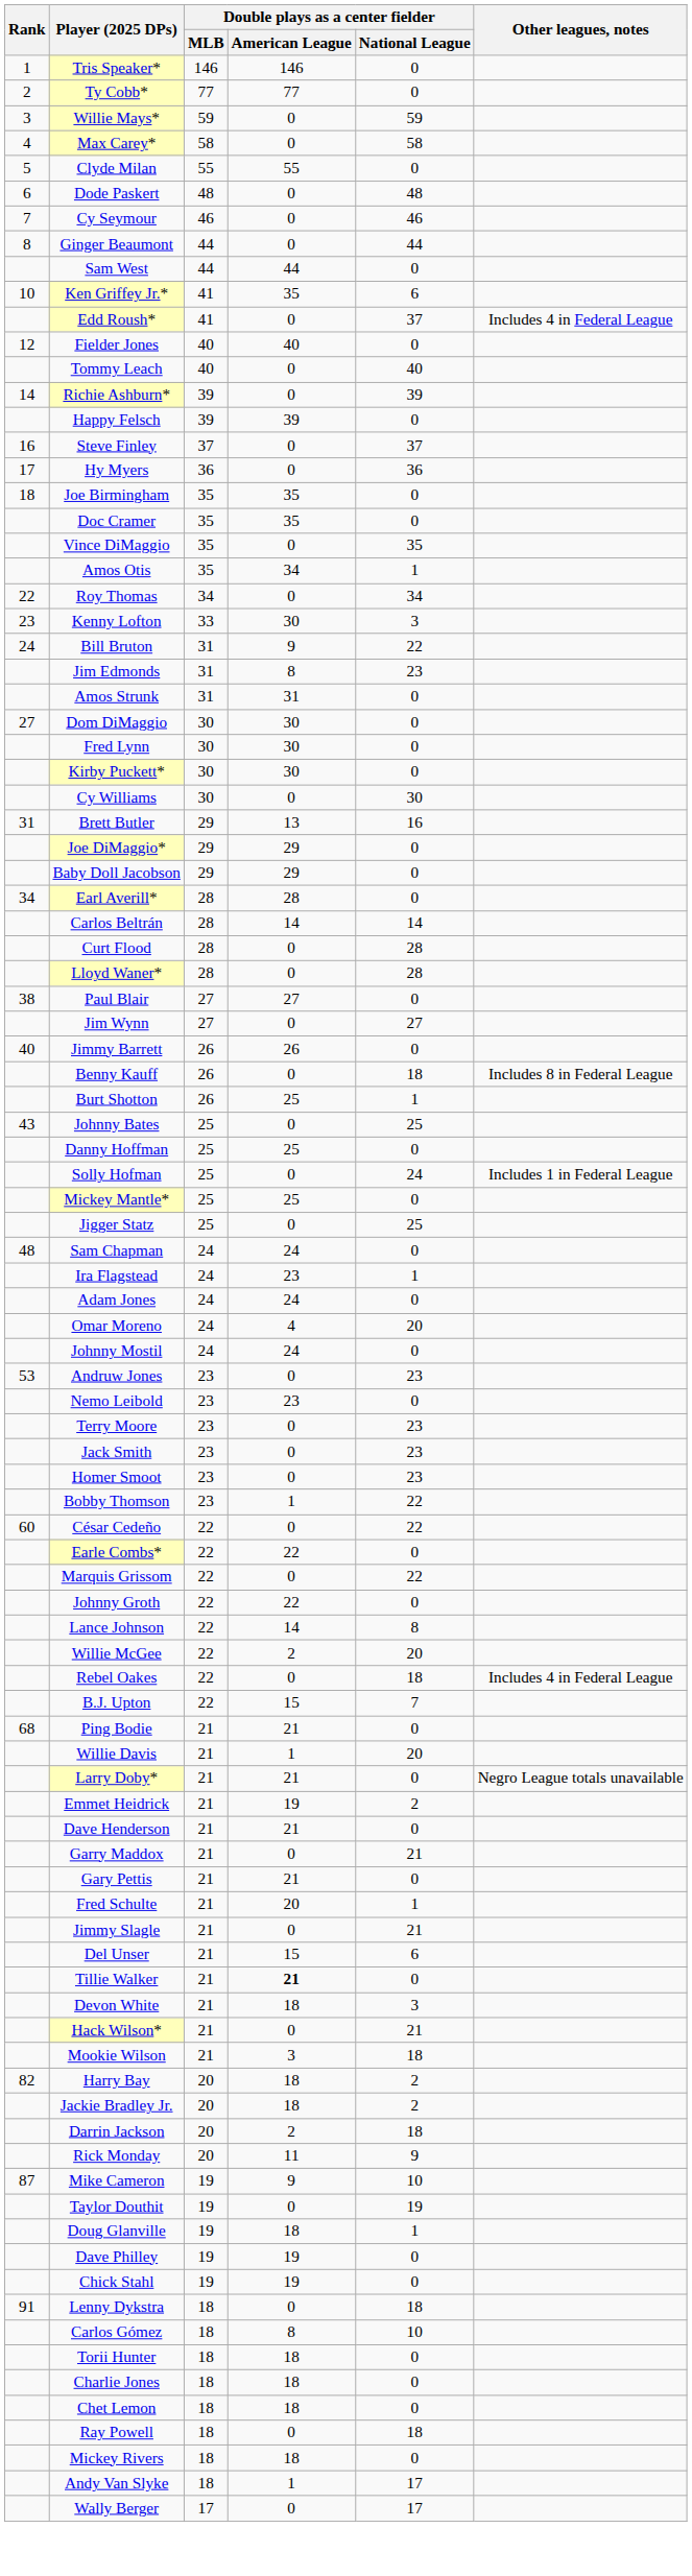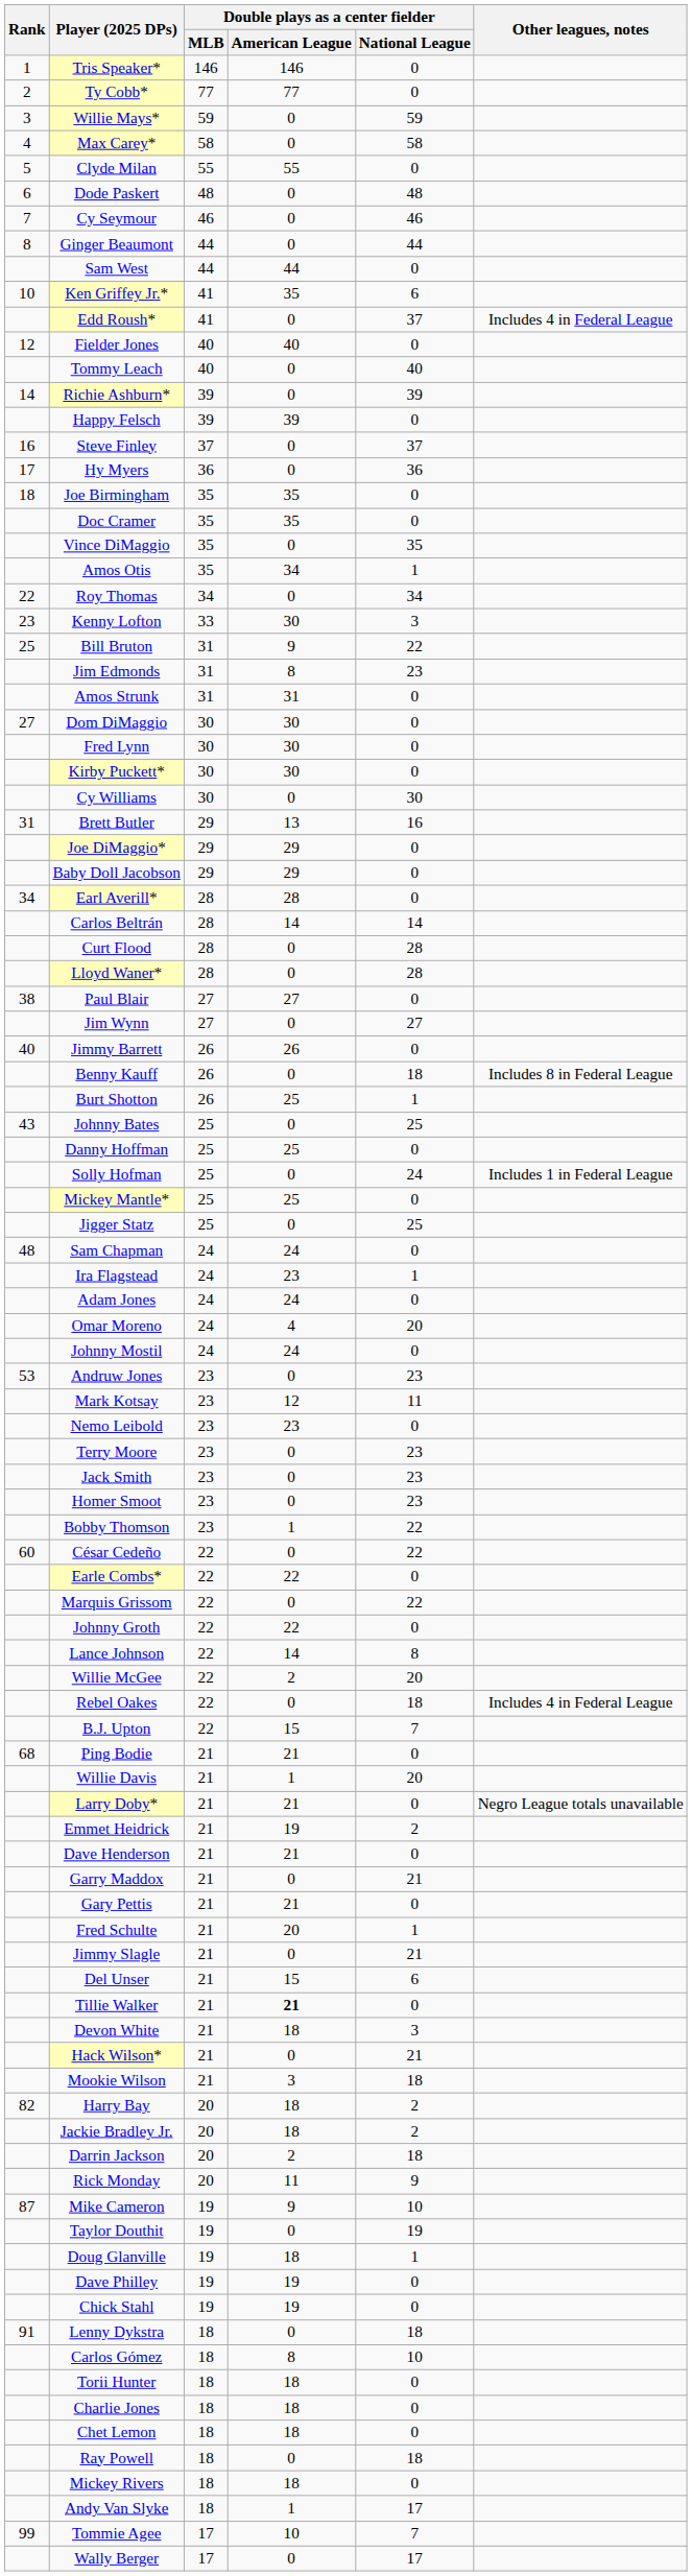 <table class="wikitable sortable" style="text-align:center">
 <tr style="white-space:nowrap;">
 <th rowspan=2>Rank</th>
 <th rowspan=2 scope="col">Player (2025 DPs)</th>
 <th colspan=3>Double plays as a center fielder</th>
 <th rowspan=2>Other leagues, notes</th>
 </tr>
 <tr>
 <th>MLB</th>
 <th>American League</th>
 <th>National League</th>
 </tr>
 <tr>
 <td>1</td>
 <td style="background:#ffffbb;"><a href='#'>Tris Speaker</a>*</td>
 <td>146</td>
 <td>146</td>
 <td>0</td>
 <td></td>
 </tr>
 <tr>
 <td>2</td>
 <td style="background:#ffffbb;"><a href='#'>Ty Cobb</a>*</td>
 <td>77</td>
 <td>77</td>
 <td>0</td>
 <td></td>
 </tr>
 <tr>
 <td>3</td>
 <td style="background:#ffffbb;"><a href='#'>Willie Mays</a>*</td>
 <td>59</td>
 <td>0</td>
 <td>59</td>
 <td></td>
 </tr>
 <tr>
 <td>4</td>
 <td style="background:#ffffbb;"><a href='#'>Max Carey</a>*</td>
 <td>58</td>
 <td>0</td>
 <td>58</td>
 <td></td>
 </tr>
 <tr>
 <td>5</td>
 <td><a href='#'>Clyde Milan</a></td>
 <td>55</td>
 <td>55</td>
 <td>0</td>
 <td></td>
 </tr>
 <tr>
 <td>6</td>
 <td><a href='#'>Dode Paskert</a></td>
 <td>48</td>
 <td>0</td>
 <td>48</td>
 <td></td>
 </tr>
 <tr>
 <td>7</td>
 <td><a href='#'>Cy Seymour</a> </td>
 <td>46</td>
 <td>0</td>
 <td>46</td>
 <td></td>
 </tr>
 <tr>
 <td>8</td>
 <td><a href='#'>Ginger Beaumont</a> </td>
 <td>44</td>
 <td>0</td>
 <td>44</td>
 <td></td>
 </tr>
 <tr>
 <td></td>
 <td><a href='#'>Sam West</a></td>
 <td>44</td>
 <td>44</td>
 <td>0</td>
 <td></td>
 </tr>
 <tr>
 <td>10</td>
 <td style="background:#ffffbb;"><a href='#'>Ken Griffey Jr.</a>*</td>
 <td>41</td>
 <td>35</td>
 <td>6</td>
 <td></td>
 </tr>
 <tr>
 <td></td>
 <td style="background:#ffffbb;"><a href='#'>Edd Roush</a>*</td>
 <td>41</td>
 <td>0</td>
 <td>37</td>
 <td>Includes 4 in <a href='#'>Federal League</a></td>
 </tr>
 <tr>
 <td>12</td>
 <td><a href='#'>Fielder Jones</a> </td>
 <td>40</td>
 <td>40</td>
 <td>0</td>
 <td></td>
 </tr>
 <tr>
 <td></td>
 <td><a href='#'>Tommy Leach</a> </td>
 <td>40</td>
 <td>0</td>
 <td>40</td>
 <td></td>
 </tr>
 <tr>
 <td>14</td>
 <td style="background:#ffffbb;"><a href='#'>Richie Ashburn</a>*</td>
 <td>39</td>
 <td>0</td>
 <td>39</td>
 <td></td>
 </tr>
 <tr>
 <td></td>
 <td><a href='#'>Happy Felsch</a></td>
 <td>39</td>
 <td>39</td>
 <td>0</td>
 <td></td>
 </tr>
 <tr>
 <td>16</td>
 <td><a href='#'>Steve Finley</a></td>
 <td>37</td>
 <td>0</td>
 <td>37</td>
 <td></td>
 </tr>
 <tr>
 <td>17</td>
 <td><a href='#'>Hy Myers</a></td>
 <td>36</td>
 <td>0</td>
 <td>36</td>
 <td></td>
 </tr>
 <tr>
 <td>18</td>
 <td><a href='#'>Joe Birmingham</a></td>
 <td>35</td>
 <td>35</td>
 <td>0</td>
 <td></td>
 </tr>
 <tr>
 <td></td>
 <td><a href='#'>Doc Cramer</a></td>
 <td>35</td>
 <td>35</td>
 <td>0</td>
 <td></td>
 </tr>
 <tr>
 <td></td>
 <td><a href='#'>Vince DiMaggio</a></td>
 <td>35</td>
 <td>0</td>
 <td>35</td>
 <td></td>
 </tr>
 <tr>
 <td></td>
 <td><a href='#'>Amos Otis</a></td>
 <td>35</td>
 <td>34</td>
 <td>1</td>
 <td></td>
 </tr>
 <tr>
 <td>22</td>
 <td><a href='#'>Roy Thomas</a> </td>
 <td>34</td>
 <td>0</td>
 <td>34</td>
 <td></td>
 </tr>
 <tr>
 <td>23</td>
 <td><a href='#'>Kenny Lofton</a></td>
 <td>33</td>
 <td>30</td>
 <td>3</td>
 <td></td>
 </tr>
 <tr>
-<td>24</td>
+<td>25</td>
 <td><a href='#'>Bill Bruton</a></td>
 <td>31</td>
 <td>9</td>
 <td>22</td>
 <td></td>
 </tr>
 <tr>
 <td></td>
 <td><a href='#'>Jim Edmonds</a></td>
 <td>31</td>
 <td>8</td>
 <td>23</td>
 <td></td>
 </tr>
 <tr>
 <td></td>
 <td><a href='#'>Amos Strunk</a></td>
 <td>31</td>
 <td>31</td>
 <td>0</td>
 <td></td>
 </tr>
 <tr>
 <td>27</td>
 <td><a href='#'>Dom DiMaggio</a></td>
 <td>30</td>
 <td>30</td>
 <td>0</td>
 <td></td>
 </tr>
 <tr>
 <td></td>
 <td><a href='#'>Fred Lynn</a></td>
 <td>30</td>
 <td>30</td>
 <td>0</td>
 <td></td>
 </tr>
 <tr>
 <td></td>
 <td style="background:#ffffbb;"><a href='#'>Kirby Puckett</a>*</td>
 <td>30</td>
 <td>30</td>
 <td>0</td>
 <td></td>
 </tr>
 <tr>
 <td></td>
 <td><a href='#'>Cy Williams</a></td>
 <td>30</td>
 <td>0</td>
 <td>30</td>
 <td></td>
 </tr>
 <tr>
 <td>31</td>
 <td><a href='#'>Brett Butler</a></td>
 <td>29</td>
 <td>13</td>
 <td>16</td>
 <td></td>
 </tr>
 <tr>
 <td></td>
 <td style="background:#ffffbb;"><a href='#'>Joe DiMaggio</a>*</td>
 <td>29</td>
 <td>29</td>
 <td>0</td>
 <td></td>
 </tr>
 <tr>
 <td></td>
 <td><a href='#'>Baby Doll Jacobson</a></td>
 <td>29</td>
 <td>29</td>
 <td>0</td>
 <td></td>
 </tr>
 <tr>
 <td>34</td>
 <td style="background:#ffffbb;"><a href='#'>Earl Averill</a>*</td>
 <td>28</td>
 <td>28</td>
 <td>0</td>
 <td></td>
 </tr>
 <tr>
 <td></td>
 <td><a href='#'>Carlos Beltrán</a></td>
 <td>28</td>
 <td>14</td>
 <td>14</td>
 <td></td>
 </tr>
 <tr>
 <td></td>
 <td><a href='#'>Curt Flood</a></td>
 <td>28</td>
 <td>0</td>
 <td>28</td>
 <td></td>
 </tr>
 <tr>
 <td></td>
 <td style="background:#ffffbb;"><a href='#'>Lloyd Waner</a>*</td>
 <td>28</td>
 <td>0</td>
 <td>28</td>
 <td></td>
 </tr>
 <tr>
 <td>38</td>
 <td><a href='#'>Paul Blair</a></td>
 <td>27</td>
 <td>27</td>
 <td>0</td>
 <td></td>
 </tr>
 <tr>
 <td></td>
 <td><a href='#'>Jim Wynn</a></td>
 <td>27</td>
 <td>0</td>
 <td>27</td>
 <td></td>
 </tr>
 <tr>
 <td>40</td>
 <td><a href='#'>Jimmy Barrett</a> </td>
 <td>26</td>
 <td>26</td>
 <td>0</td>
 <td></td>
 </tr>
 <tr>
 <td></td>
 <td><a href='#'>Benny Kauff</a></td>
 <td>26</td>
 <td>0</td>
 <td>18</td>
 <td>Includes 8 in Federal League</td>
 </tr>
 <tr>
 <td></td>
 <td><a href='#'>Burt Shotton</a></td>
 <td>26</td>
 <td>25</td>
 <td>1</td>
 <td></td>
 </tr>
 <tr>
 <td>43</td>
 <td><a href='#'>Johnny Bates</a></td>
 <td>25</td>
 <td>0</td>
 <td>25</td>
 <td></td>
 </tr>
 <tr>
 <td></td>
 <td><a href='#'>Danny Hoffman</a></td>
 <td>25</td>
 <td>25</td>
 <td>0</td>
 <td></td>
 </tr>
 <tr>
 <td></td>
 <td><a href='#'>Solly Hofman</a></td>
 <td>25</td>
 <td>0</td>
 <td>24</td>
 <td>Includes 1 in Federal League</td>
 </tr>
 <tr>
 <td></td>
 <td style="background:#ffffbb;"><a href='#'>Mickey Mantle</a>*</td>
 <td>25</td>
 <td>25</td>
 <td>0</td>
 <td></td>
 </tr>
 <tr>
 <td></td>
 <td><a href='#'>Jigger Statz</a></td>
 <td>25</td>
 <td>0</td>
 <td>25</td>
 <td></td>
 </tr>
 <tr>
 <td>48</td>
 <td><a href='#'>Sam Chapman</a></td>
 <td>24</td>
 <td>24</td>
 <td>0</td>
 <td></td>
 </tr>
 <tr>
 <td></td>
 <td><a href='#'>Ira Flagstead</a></td>
 <td>24</td>
 <td>23</td>
 <td>1</td>
 <td></td>
 </tr>
 <tr>
 <td></td>
 <td><a href='#'>Adam Jones</a></td>
 <td>24</td>
 <td>24</td>
 <td>0</td>
 <td></td>
 </tr>
 <tr>
 <td></td>
 <td><a href='#'>Omar Moreno</a></td>
 <td>24</td>
 <td>4</td>
 <td>20</td>
 <td></td>
 </tr>
 <tr>
 <td></td>
 <td><a href='#'>Johnny Mostil</a></td>
 <td>24</td>
 <td>24</td>
 <td>0</td>
 <td></td>
 </tr>
 <tr>
 <td>53</td>
 <td><a href='#'>Andruw Jones</a></td>
 <td>23</td>
 <td>0</td>
 <td>23</td>
+<td></td>
+</tr>
+<tr>
+<td></td>
+<td><a href='#'>Mark Kotsay</a></td>
+<td>23</td>
+<td>12</td>
+<td>11</td>
 <td></td>
 </tr>
 <tr>
 <td></td>
 <td><a href='#'>Nemo Leibold</a></td>
 <td>23</td>
 <td>23</td>
 <td>0</td>
 <td></td>
 </tr>
 <tr>
 <td></td>
 <td><a href='#'>Terry Moore</a></td>
 <td>23</td>
 <td>0</td>
 <td>23</td>
 <td></td>
 </tr>
 <tr>
 <td></td>
 <td><a href='#'>Jack Smith</a></td>
 <td>23</td>
 <td>0</td>
 <td>23</td>
 <td></td>
 </tr>
 <tr>
 <td></td>
 <td><a href='#'>Homer Smoot</a></td>
 <td>23</td>
 <td>0</td>
 <td>23</td>
 <td></td>
 </tr>
 <tr>
 <td></td>
 <td><a href='#'>Bobby Thomson</a></td>
 <td>23</td>
 <td>1</td>
 <td>22</td>
 <td></td>
 </tr>
 <tr>
 <td>60</td>
 <td><a href='#'>César Cedeño</a></td>
 <td>22</td>
 <td>0</td>
 <td>22</td>
 <td></td>
 </tr>
 <tr>
 <td></td>
 <td style="background:#ffffbb;"><a href='#'>Earle Combs</a>*</td>
 <td>22</td>
 <td>22</td>
 <td>0</td>
 <td></td>
 </tr>
 <tr>
 <td></td>
 <td><a href='#'>Marquis Grissom</a></td>
 <td>22</td>
 <td>0</td>
 <td>22</td>
 <td></td>
 </tr>
 <tr>
 <td></td>
 <td><a href='#'>Johnny Groth</a></td>
 <td>22</td>
 <td>22</td>
 <td>0</td>
 <td></td>
 </tr>
 <tr>
 <td></td>
 <td><a href='#'>Lance Johnson</a></td>
 <td>22</td>
 <td>14</td>
 <td>8</td>
 <td></td>
 </tr>
 <tr>
 <td></td>
 <td><a href='#'>Willie McGee</a></td>
 <td>22</td>
 <td>2</td>
 <td>20</td>
 <td></td>
 </tr>
 <tr>
 <td></td>
 <td><a href='#'>Rebel Oakes</a></td>
 <td>22</td>
 <td>0</td>
 <td>18</td>
 <td>Includes 4 in Federal League</td>
 </tr>
 <tr>
 <td></td>
 <td><a href='#'>B.J. Upton</a></td>
 <td>22</td>
 <td>15</td>
 <td>7</td>
 <td></td>
 </tr>
 <tr>
 <td>68</td>
 <td><a href='#'>Ping Bodie</a></td>
 <td>21</td>
 <td>21</td>
 <td>0</td>
 <td></td>
 </tr>
 <tr>
 <td></td>
 <td><a href='#'>Willie Davis</a></td>
 <td>21</td>
 <td>1</td>
 <td>20</td>
 <td></td>
 </tr>
 <tr>
 <td></td>
 <td style="background:#ffffbb;"><a href='#'>Larry Doby</a>*</td>
 <td>21</td>
 <td>21</td>
 <td>0</td>
 <td>Negro League totals unavailable</td>
 </tr>
 <tr>
 <td></td>
 <td><a href='#'>Emmet Heidrick</a> </td>
 <td>21</td>
 <td>19</td>
 <td>2</td>
 <td></td>
 </tr>
 <tr>
 <td></td>
 <td><a href='#'>Dave Henderson</a></td>
 <td>21</td>
 <td>21</td>
 <td>0</td>
 <td></td>
 </tr>
 <tr>
 <td></td>
 <td><a href='#'>Garry Maddox</a></td>
 <td>21</td>
 <td>0</td>
 <td>21</td>
 <td></td>
 </tr>
 <tr>
 <td></td>
 <td><a href='#'>Gary Pettis</a></td>
 <td>21</td>
 <td>21</td>
 <td>0</td>
 <td></td>
 </tr>
 <tr>
 <td></td>
 <td><a href='#'>Fred Schulte</a></td>
 <td>21</td>
 <td>20</td>
 <td>1</td>
 <td></td>
 </tr>
 <tr>
 <td></td>
 <td><a href='#'>Jimmy Slagle</a></td>
 <td>21</td>
 <td>0</td>
 <td>21</td>
 <td></td>
 </tr>
 <tr>
 <td></td>
 <td><a href='#'>Del Unser</a></td>
 <td>21</td>
 <td>15</td>
 <td>6</td>
 <td></td>
 </tr>
 <tr>
 <td></td>
 <td><a href='#'>Tillie Walker</a></td>
 <td>21</td>
 <td><strong>21</strong></td>
 <td>0</td>
 <td></td>
 </tr>
 <tr>
 <td></td>
 <td><a href='#'>Devon White</a></td>
 <td>21</td>
 <td>18</td>
 <td>3</td>
 <td></td>
 </tr>
 <tr>
 <td></td>
 <td style="background:#ffffbb;"><a href='#'>Hack Wilson</a>*</td>
 <td>21</td>
 <td>0</td>
 <td>21</td>
 <td></td>
 </tr>
 <tr>
 <td></td>
 <td><a href='#'>Mookie Wilson</a></td>
 <td>21</td>
 <td>3</td>
 <td>18</td>
 <td></td>
 </tr>
 <tr>
 <td>82</td>
 <td><a href='#'>Harry Bay</a></td>
 <td>20</td>
 <td>18</td>
 <td>2</td>
 <td></td>
 </tr>
 <tr>
 <td></td>
 <td><a href='#'>Jackie Bradley Jr.</a></td>
 <td>20</td>
 <td>18</td>
 <td>2</td>
 <td></td>
 </tr>
 <tr>
 <td></td>
 <td><a href='#'>Darrin Jackson</a></td>
 <td>20</td>
 <td>2</td>
 <td>18</td>
 <td></td>
 </tr>
 <tr>
 <td></td>
 <td><a href='#'>Rick Monday</a></td>
 <td>20</td>
 <td>11</td>
 <td>9</td>
 <td></td>
 </tr>
 <tr>
 <td>87</td>
 <td><a href='#'>Mike Cameron</a></td>
 <td>19</td>
 <td>9</td>
 <td>10</td>
 <td></td>
 </tr>
 <tr>
 <td></td>
 <td><a href='#'>Taylor Douthit</a></td>
 <td>19</td>
 <td>0</td>
 <td>19</td>
 <td></td>
 </tr>
 <tr>
 <td></td>
 <td><a href='#'>Doug Glanville</a></td>
 <td>19</td>
 <td>18</td>
 <td>1</td>
 <td></td>
 </tr>
 <tr>
 <td></td>
 <td><a href='#'>Dave Philley</a></td>
 <td>19</td>
 <td>19</td>
 <td>0</td>
 <td></td>
 </tr>
 <tr>
 <td></td>
 <td><a href='#'>Chick Stahl</a> </td>
 <td>19</td>
 <td>19</td>
 <td>0</td>
 <td></td>
 </tr>
 <tr>
 <td>91</td>
 <td><a href='#'>Lenny Dykstra</a></td>
 <td>18</td>
 <td>0</td>
 <td>18</td>
 <td></td>
 </tr>
 <tr>
 <td></td>
 <td><a href='#'>Carlos Gómez</a></td>
 <td>18</td>
 <td>8</td>
 <td>10</td>
 <td></td>
 </tr>
 <tr>
 <td></td>
 <td><a href='#'>Torii Hunter</a></td>
 <td>18</td>
 <td>18</td>
 <td>0</td>
 <td></td>
 </tr>
 <tr>
 <td></td>
 <td><a href='#'>Charlie Jones</a></td>
 <td>18</td>
 <td>18</td>
 <td>0</td>
 <td></td>
 </tr>
 <tr>
 <td></td>
 <td><a href='#'>Chet Lemon</a></td>
 <td>18</td>
 <td>18</td>
 <td>0</td>
 <td></td>
 </tr>
 <tr>
 <td></td>
 <td><a href='#'>Ray Powell</a></td>
 <td>18</td>
 <td>0</td>
 <td>18</td>
 <td></td>
 </tr>
 <tr>
 <td></td>
 <td><a href='#'>Mickey Rivers</a></td>
 <td>18</td>
 <td>18</td>
 <td>0</td>
 <td></td>
 </tr>
 <tr>
 <td></td>
 <td><a href='#'>Andy Van Slyke</a></td>
 <td>18</td>
 <td>1</td>
 <td>17</td>
 <td></td>
 </tr>
 <tr>
+<td>99</td>
+<td><a href='#'>Tommie Agee</a></td>
+<td>17</td>
+<td>10</td>
+<td>7</td>
+<td></td>
+</tr>
+<tr>
 <td></td>
 <td><a href='#'>Wally Berger</a></td>
 <td>17</td>
 <td>0</td>
 <td>17</td>
 <td></td>
 </tr>
 </table>
